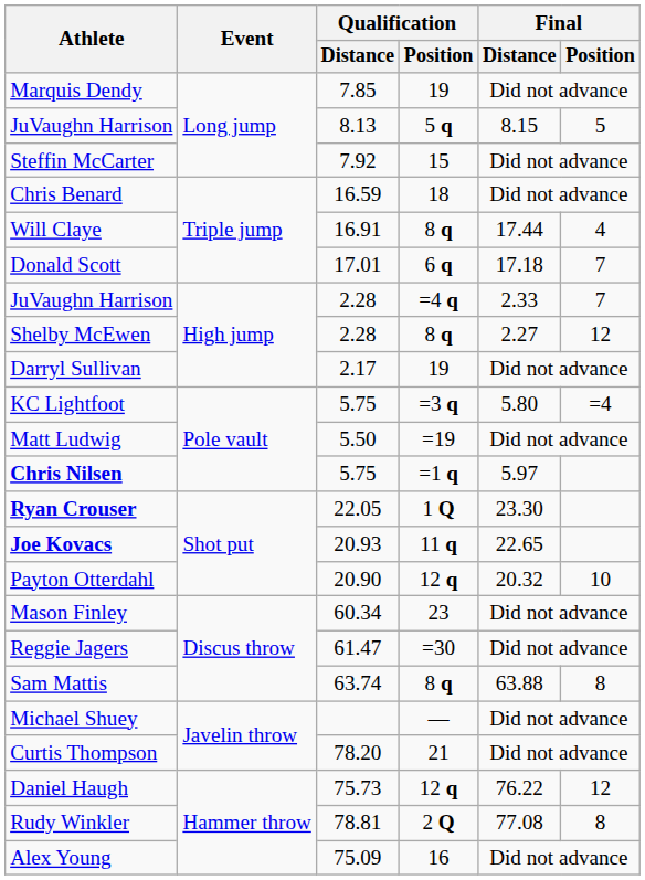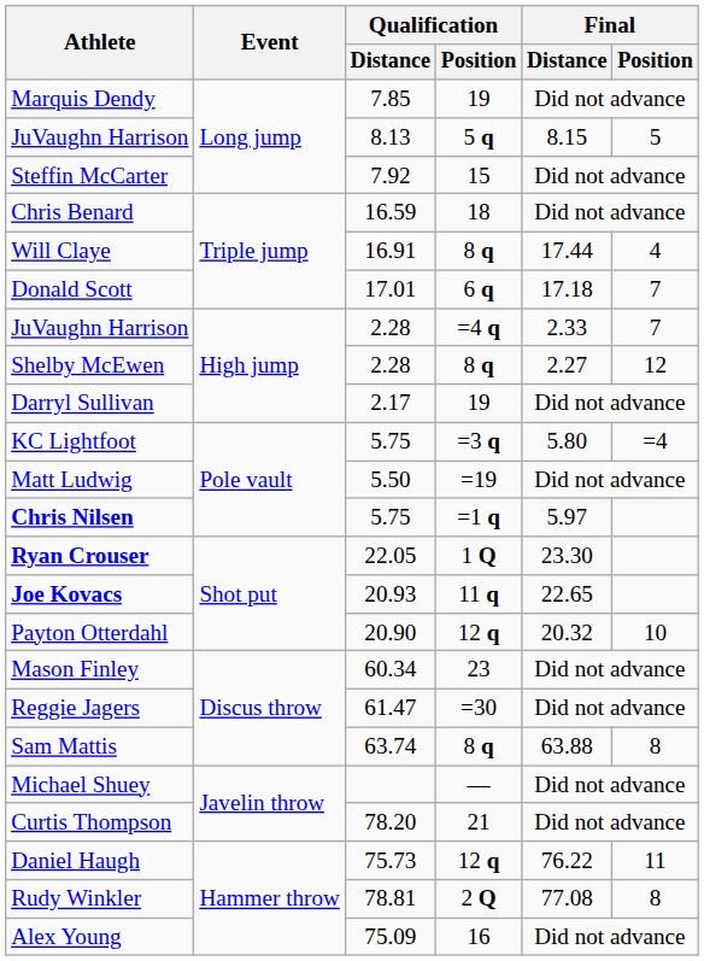 <table class=wikitable style=font-size:90%;text-align:center>
 <tr>
 <th rowspan=2>Athlete</th>
 <th rowspan=2>Event</th>
 <th colspan=2>Qualification</th>
 <th colspan=2>Final</th>
 </tr>
 <tr style=font-size:95%>
 <th>Distance</th>
 <th>Position</th>
 <th>Distance</th>
 <th>Position</th>
 </tr>
 <tr>
 <td align=left><a href='#'>Marquis Dendy</a></td>
 <td align=left rowspan=3><a href='#'>Long jump</a></td>
 <td>7.85</td>
 <td>19</td>
 <td colspan=2>Did not advance</td>
 </tr>
 <tr>
 <td align=left><a href='#'>JuVaughn Harrison</a></td>
 <td>8.13</td>
 <td>5 <strong>q</strong></td>
 <td>8.15</td>
 <td>5</td>
 </tr>
 <tr>
 <td align=left><a href='#'>Steffin McCarter</a></td>
 <td>7.92</td>
 <td>15</td>
 <td colspan=2>Did not advance</td>
 </tr>
 <tr>
 <td align=left><a href='#'>Chris Benard</a></td>
 <td align=left rowspan=3><a href='#'>Triple jump</a></td>
 <td>16.59</td>
 <td>18</td>
 <td colspan=2>Did not advance</td>
 </tr>
 <tr>
 <td align=left><a href='#'>Will Claye</a></td>
 <td>16.91</td>
 <td>8 <strong>q</strong></td>
 <td>17.44</td>
 <td>4</td>
 </tr>
 <tr>
 <td align=left><a href='#'>Donald Scott</a></td>
 <td>17.01</td>
 <td>6 <strong>q</strong></td>
 <td>17.18</td>
 <td>7</td>
 </tr>
 <tr>
 <td align=left><a href='#'>JuVaughn Harrison</a></td>
 <td align=left rowspan=3><a href='#'>High jump</a></td>
 <td>2.28</td>
 <td>=4 <strong>q</strong></td>
 <td>2.33</td>
 <td>7</td>
 </tr>
 <tr>
 <td align=left><a href='#'>Shelby McEwen</a></td>
 <td>2.28</td>
 <td>8 <strong>q</strong></td>
 <td>2.27</td>
 <td>12</td>
 </tr>
 <tr>
 <td align=left><a href='#'>Darryl Sullivan</a></td>
 <td>2.17</td>
 <td>19</td>
 <td colspan=2>Did not advance</td>
 </tr>
 <tr>
 <td align=left><a href='#'>KC Lightfoot</a></td>
 <td align=left rowspan=3><a href='#'>Pole vault</a></td>
 <td>5.75</td>
 <td>=3 <strong>q</strong></td>
 <td>5.80</td>
 <td>=4</td>
 </tr>
 <tr>
 <td align=left><a href='#'>Matt Ludwig</a></td>
 <td>5.50</td>
 <td>=19</td>
 <td colspan=2>Did not advance</td>
 </tr>
 <tr>
 <td align=left><strong><a href='#'>Chris Nilsen</a></strong></td>
 <td>5.75</td>
 <td>=1 <strong>q</strong></td>
 <td>5.97</td>
 <td></td>
 </tr>
 <tr>
 <td align=left><strong><a href='#'>Ryan Crouser</a></strong></td>
 <td align=left rowspan=3><a href='#'>Shot put</a></td>
 <td>22.05</td>
 <td>1 <strong>Q</strong></td>
 <td>23.30 </td>
 <td></td>
 </tr>
 <tr>
 <td align=left><strong><a href='#'>Joe Kovacs</a></strong></td>
 <td>20.93</td>
 <td>11 <strong>q</strong></td>
 <td>22.65</td>
 <td></td>
 </tr>
 <tr>
 <td align=left><a href='#'>Payton Otterdahl</a></td>
 <td>20.90</td>
 <td>12 <strong>q</strong></td>
 <td>20.32</td>
 <td>10</td>
 </tr>
 <tr>
 <td align=left><a href='#'>Mason Finley</a></td>
 <td align=left rowspan=3><a href='#'>Discus throw</a></td>
 <td>60.34</td>
 <td>23</td>
 <td colspan=2>Did not advance</td>
 </tr>
 <tr>
 <td align=left><a href='#'>Reggie Jagers</a></td>
 <td>61.47</td>
 <td>=30</td>
 <td colspan=2>Did not advance</td>
 </tr>
 <tr>
 <td align=left><a href='#'>Sam Mattis</a></td>
 <td>63.74</td>
 <td>8 <strong>q</strong></td>
 <td>63.88</td>
 <td>8</td>
 </tr>
 <tr>
 <td align=left><a href='#'>Michael Shuey</a></td>
 <td align=left rowspan=2><a href='#'>Javelin throw</a></td>
 <td></td>
 <td>—</td>
 <td colspan=2>Did not advance</td>
 </tr>
 <tr>
 <td align=left><a href='#'>Curtis Thompson</a></td>
 <td>78.20</td>
 <td>21</td>
 <td colspan=2>Did not advance</td>
 </tr>
 <tr>
 <td align=left><a href='#'>Daniel Haugh</a></td>
 <td align=left rowspan=3><a href='#'>Hammer throw</a></td>
 <td>75.73</td>
 <td>12 <strong>q</strong></td>
 <td>76.22</td>
-<td>12</td>
+<td>11</td>
 </tr>
 <tr>
 <td align=left><a href='#'>Rudy Winkler</a></td>
 <td>78.81</td>
 <td>2 <strong>Q</strong></td>
 <td>77.08</td>
 <td>8</td>
 </tr>
 <tr>
 <td align=left><a href='#'>Alex Young</a></td>
 <td>75.09</td>
 <td>16</td>
 <td colspan=2>Did not advance</td>
 </tr>
 </table>
